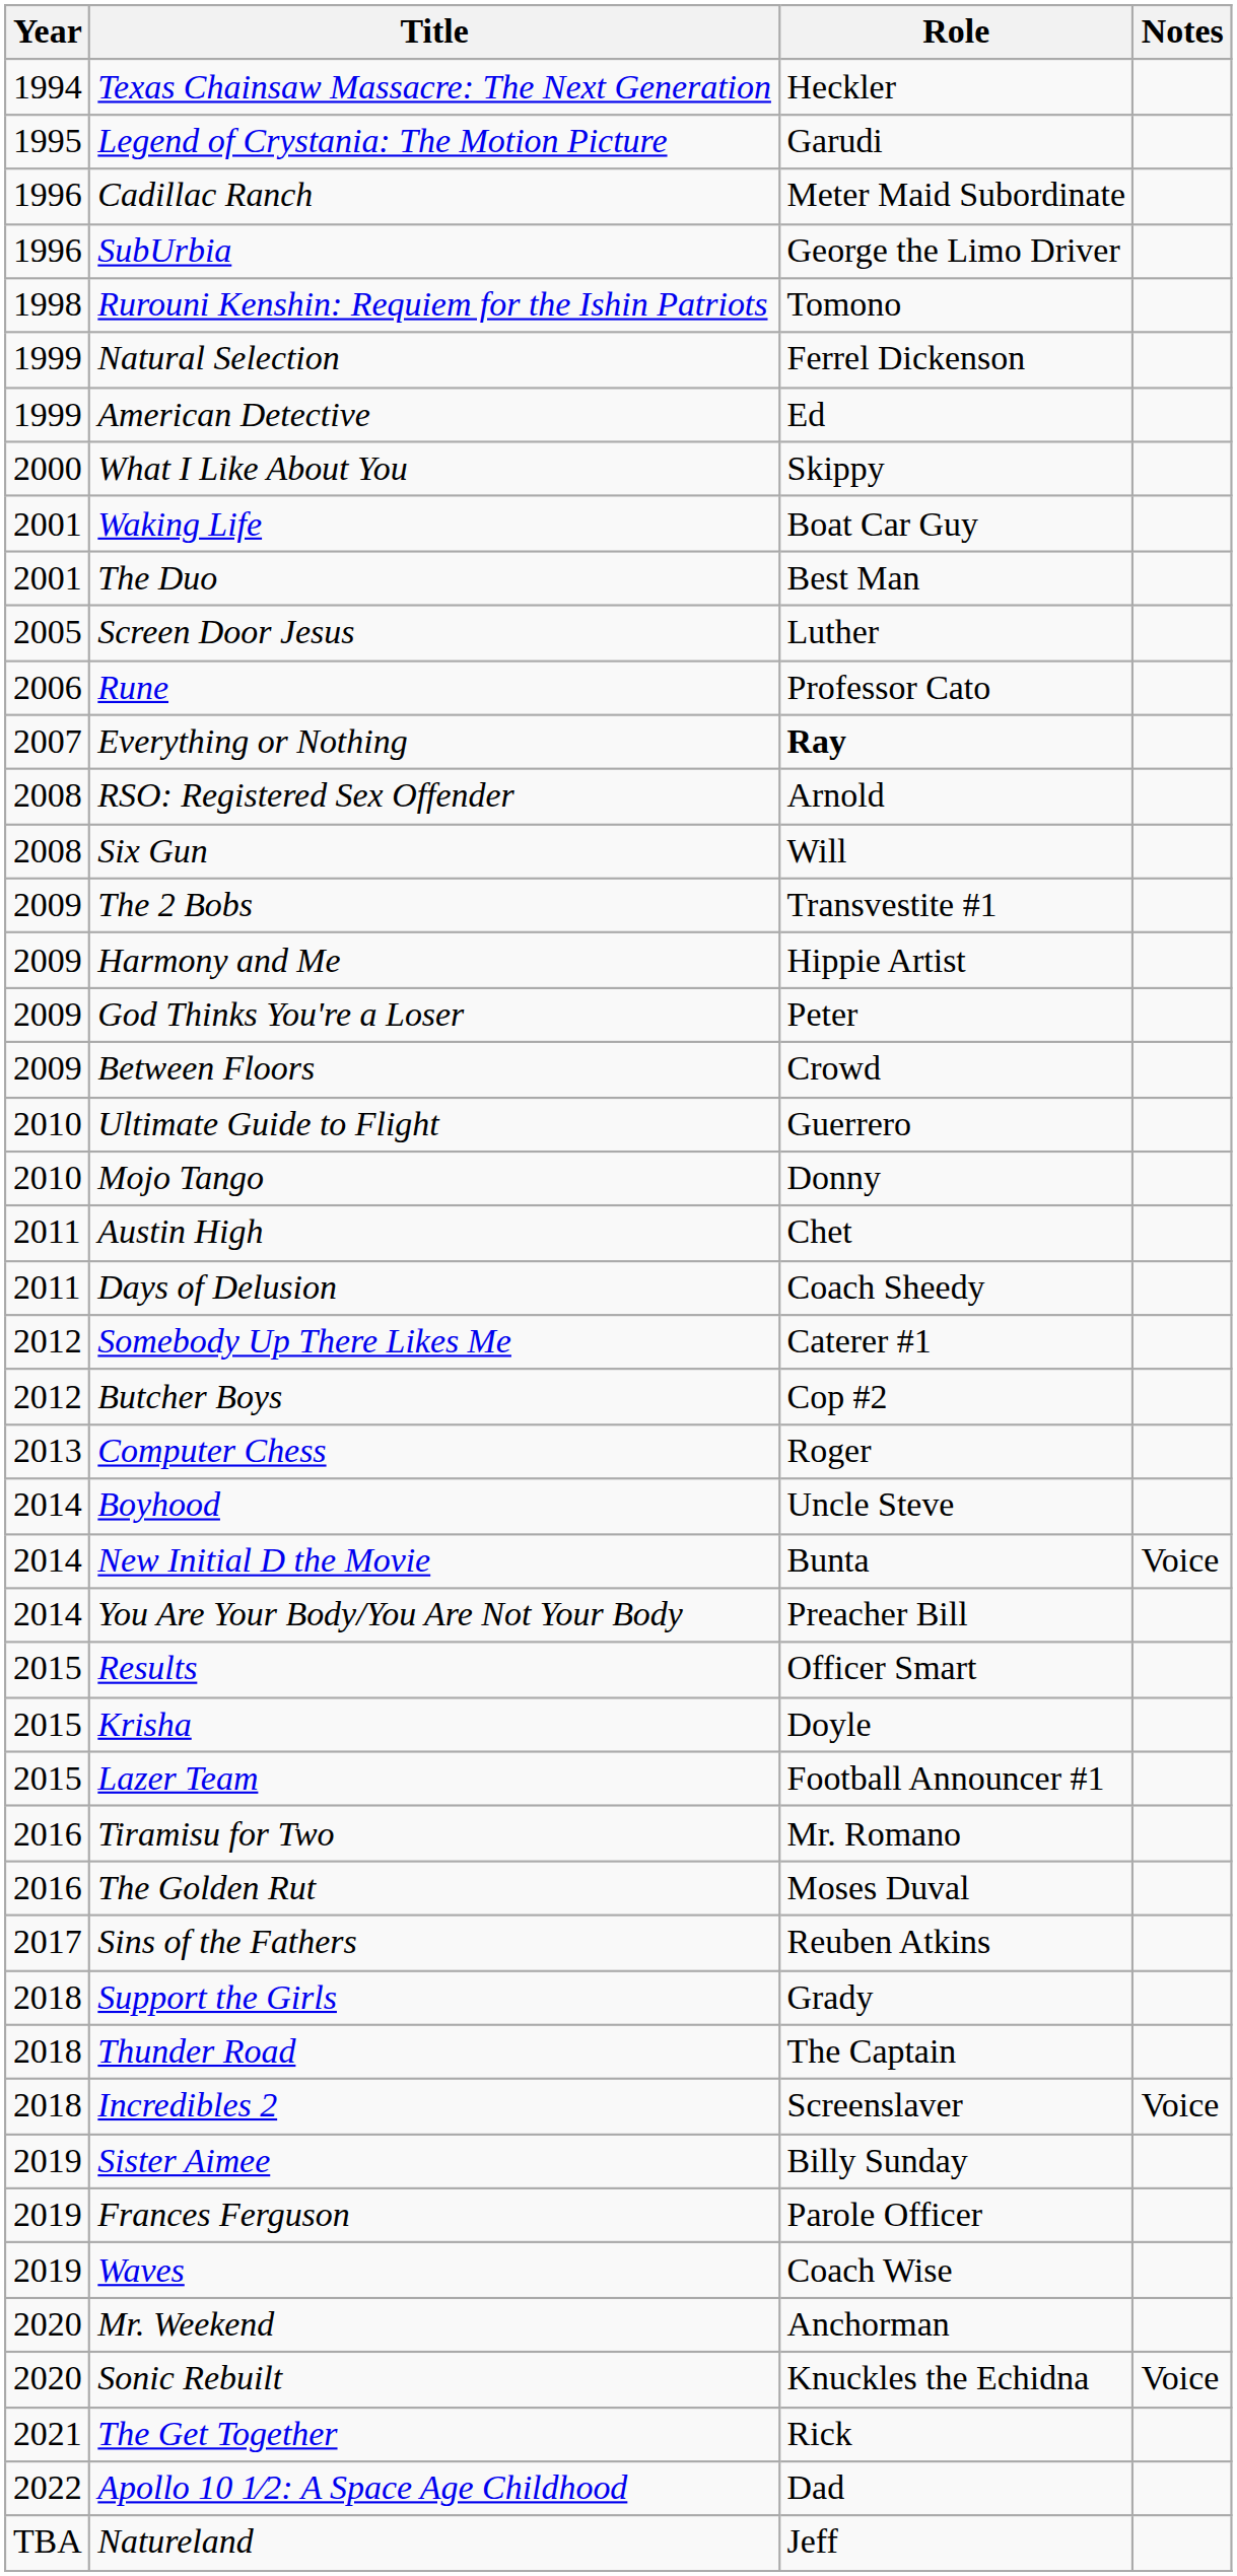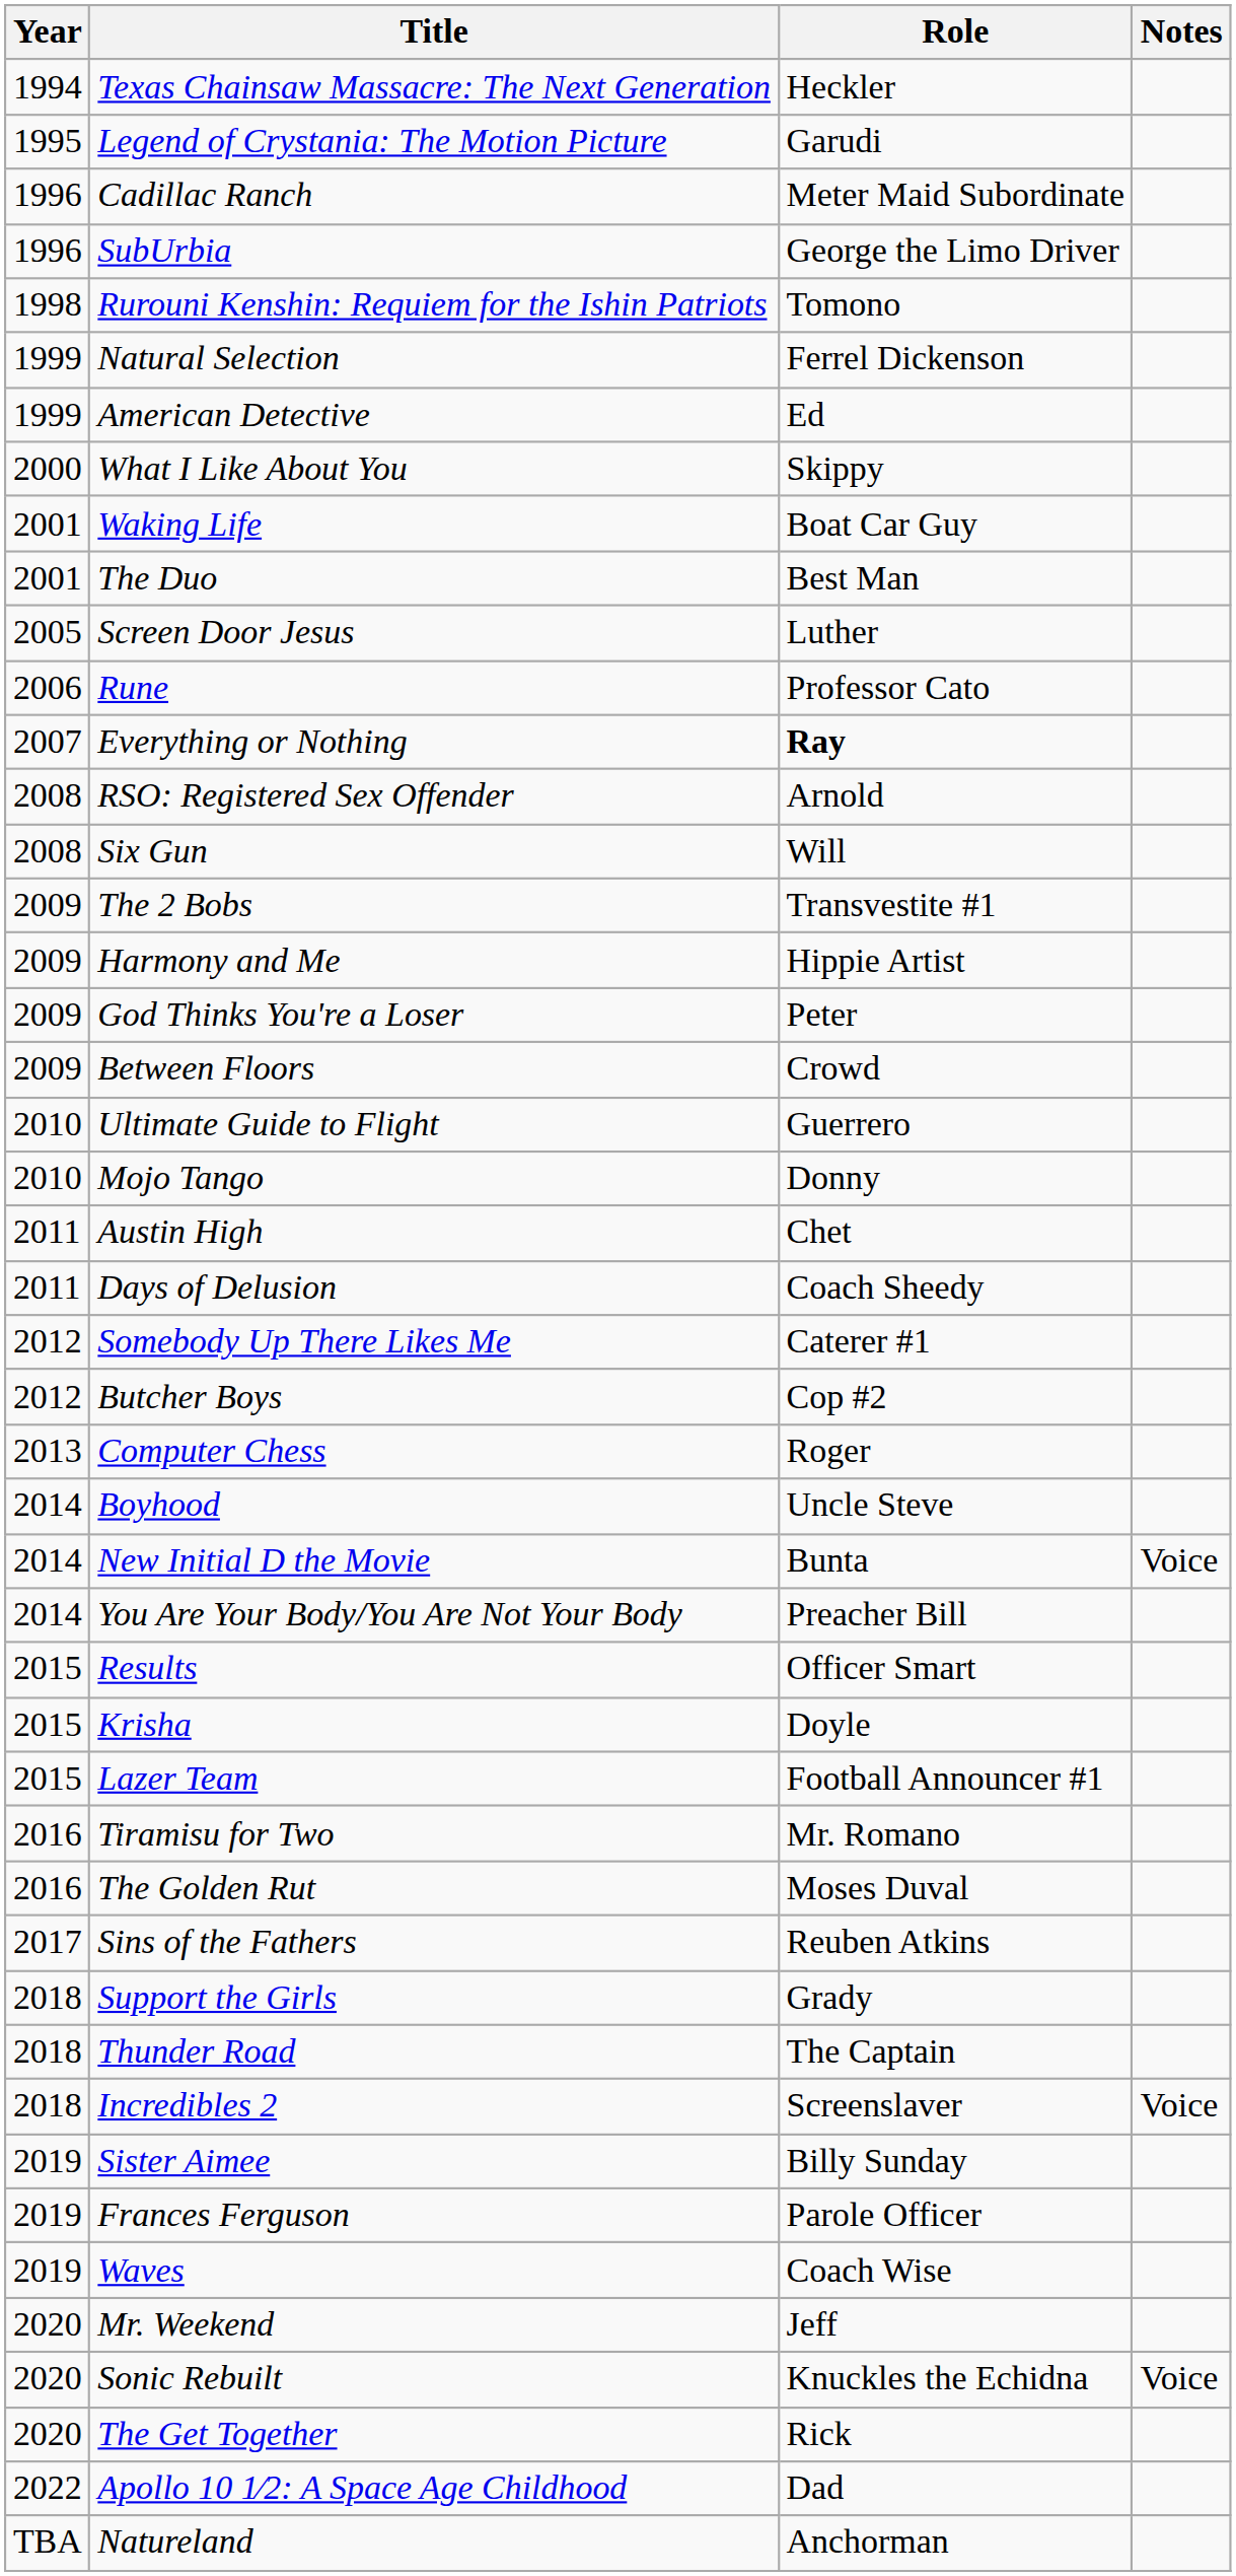 <table class="wikitable sortable">
 <tr>
 <th>Year</th>
 <th>Title</th>
 <th>Role</th>
 <th>Notes</th>
 </tr>
 <tr>
 <td>1994</td>
 <td><em><a href='#'>Texas Chainsaw Massacre: The Next Generation</a></em></td>
 <td>Heckler</td>
 <td></td>
 </tr>
 <tr>
 <td>1995</td>
 <td><em><a href='#'>Legend of Crystania: The Motion Picture</a></em></td>
 <td>Garudi</td>
 <td></td>
 </tr>
 <tr>
 <td>1996</td>
 <td><em>Cadillac Ranch</em></td>
 <td>Meter Maid Subordinate</td>
 <td></td>
 </tr>
 <tr>
 <td>1996</td>
 <td><a href='#'><em>SubUrbia</em></a></td>
 <td>George the Limo Driver</td>
 <td></td>
 </tr>
 <tr>
 <td>1998</td>
 <td><em><a href='#'>Rurouni Kenshin: Requiem for the Ishin Patriots</a></em></td>
 <td>Tomono</td>
 <td></td>
 </tr>
 <tr>
 <td>1999</td>
 <td><em>Natural Selection</em></td>
 <td>Ferrel Dickenson</td>
 <td></td>
 </tr>
 <tr>
 <td>1999</td>
 <td><em>American Detective</em></td>
 <td>Ed</td>
 <td></td>
 </tr>
 <tr>
 <td>2000</td>
 <td><em>What I Like About You</em></td>
 <td>Skippy</td>
 <td></td>
 </tr>
 <tr>
 <td>2001</td>
 <td><em><a href='#'>Waking Life</a></em></td>
 <td>Boat Car Guy</td>
 <td></td>
 </tr>
 <tr>
 <td>2001</td>
 <td><em>The Duo</em></td>
 <td>Best Man</td>
 <td></td>
 </tr>
 <tr>
 <td>2005</td>
 <td><em>Screen Door Jesus</em></td>
 <td>Luther</td>
 <td></td>
 </tr>
 <tr>
 <td>2006</td>
 <td><a href='#'><em>Rune</em></a></td>
 <td>Professor Cato</td>
 <td></td>
 </tr>
 <tr>
 <td>2007</td>
 <td><em>Everything or Nothing</em></td>
 <td><strong>Ray</strong></td>
 <td></td>
 </tr>
 <tr>
 <td>2008</td>
 <td><em>RSO: Registered Sex Offender</em></td>
 <td>Arnold</td>
 <td></td>
 </tr>
 <tr>
 <td>2008</td>
 <td><em>Six Gun</em></td>
 <td>Will</td>
 <td></td>
 </tr>
 <tr>
 <td>2009</td>
 <td><em>The 2 Bobs</em></td>
 <td>Transvestite #1</td>
 <td></td>
 </tr>
 <tr>
 <td>2009</td>
 <td><em>Harmony and Me</em></td>
 <td>Hippie Artist</td>
 <td></td>
 </tr>
 <tr>
 <td>2009</td>
 <td><em>God Thinks You're a Loser</em></td>
 <td>Peter</td>
 <td></td>
 </tr>
 <tr>
 <td>2009</td>
 <td><em>Between Floors</em></td>
 <td>Crowd</td>
 <td></td>
 </tr>
 <tr>
 <td>2010</td>
 <td><em>Ultimate Guide to Flight</em></td>
 <td>Guerrero</td>
 <td></td>
 </tr>
 <tr>
 <td>2010</td>
 <td><em>Mojo Tango</em></td>
 <td>Donny</td>
 <td></td>
 </tr>
 <tr>
 <td>2011</td>
 <td><em>Austin High</em></td>
 <td>Chet</td>
 <td></td>
 </tr>
 <tr>
 <td>2011</td>
 <td><em>Days of Delusion</em></td>
 <td>Coach Sheedy</td>
 <td></td>
 </tr>
 <tr>
 <td>2012</td>
 <td><a href='#'><em>Somebody Up There Likes Me</em></a></td>
 <td>Caterer #1</td>
 <td></td>
 </tr>
 <tr>
 <td>2012</td>
 <td><em>Butcher Boys</em></td>
 <td>Cop #2</td>
 <td></td>
 </tr>
 <tr>
 <td>2013</td>
 <td><a href='#'><em>Computer Chess</em></a></td>
 <td>Roger</td>
 <td></td>
 </tr>
 <tr>
 <td>2014</td>
 <td><a href='#'><em>Boyhood</em></a></td>
 <td>Uncle Steve</td>
 <td></td>
 </tr>
 <tr>
 <td>2014</td>
 <td><em><a href='#'>New Initial D the Movie</a></em></td>
 <td>Bunta</td>
 <td>Voice</td>
 </tr>
 <tr>
 <td>2014</td>
 <td><em>You Are Your Body/You Are Not Your Body</em></td>
 <td>Preacher Bill</td>
 <td></td>
 </tr>
 <tr>
 <td>2015</td>
 <td><a href='#'><em>Results</em></a></td>
 <td>Officer Smart</td>
 <td></td>
 </tr>
 <tr>
 <td>2015</td>
 <td><em><a href='#'>Krisha</a></em></td>
 <td>Doyle</td>
 <td></td>
 </tr>
 <tr>
 <td>2015</td>
 <td><em><a href='#'>Lazer Team</a></em></td>
 <td>Football Announcer #1</td>
 <td></td>
 </tr>
 <tr>
 <td>2016</td>
 <td><em>Tiramisu for Two</em></td>
 <td>Mr. Romano</td>
 <td></td>
 </tr>
 <tr>
 <td>2016</td>
 <td><em>The Golden Rut</em></td>
 <td>Moses Duval</td>
 <td></td>
 </tr>
 <tr>
 <td>2017</td>
 <td><em>Sins of the Fathers</em></td>
 <td>Reuben Atkins</td>
 <td></td>
 </tr>
 <tr>
 <td>2018</td>
 <td><em><a href='#'>Support the Girls</a></em></td>
 <td>Grady</td>
 <td></td>
 </tr>
 <tr>
 <td>2018</td>
 <td><a href='#'><em>Thunder Road</em></a></td>
 <td>The Captain</td>
 <td></td>
 </tr>
 <tr>
 <td>2018</td>
 <td><em><a href='#'>Incredibles 2</a></em></td>
 <td>Screenslaver</td>
 <td>Voice</td>
 </tr>
 <tr>
 <td>2019</td>
 <td><em><a href='#'>Sister Aimee</a></em></td>
 <td>Billy Sunday</td>
 <td></td>
 </tr>
 <tr>
 <td>2019</td>
 <td><em>Frances Ferguson</em></td>
 <td>Parole Officer</td>
 <td></td>
 </tr>
 <tr>
 <td>2019</td>
 <td><a href='#'><em>Waves</em></a></td>
 <td>Coach Wise</td>
 <td></td>
 </tr>
 <tr>
 <td>2020</td>
 <td><em>Mr. Weekend</em></td>
-<td>Anchorman</td>
+<td>Jeff</td>
 <td></td>
 </tr>
 <tr>
 <td>2020</td>
 <td><em>Sonic Rebuilt</em></td>
 <td>Knuckles the Echidna</td>
 <td>Voice</td>
 </tr>
 <tr>
-<td>2021</td>
+<td>2020</td>
 <td><em><a href='#'>The Get Together</a></em></td>
 <td>Rick</td>
 <td></td>
 </tr>
 <tr>
 <td>2022</td>
 <td><em><a href='#'>Apollo 10 1⁄2: A Space Age Childhood</a></em></td>
 <td>Dad</td>
 <td></td>
 </tr>
 <tr>
 <td>TBA</td>
 <td><em>Natureland</em></td>
-<td>Jeff</td>
+<td>Anchorman</td>
 <td></td>
 </tr>
 <tr>
 </tr>
 </table>
